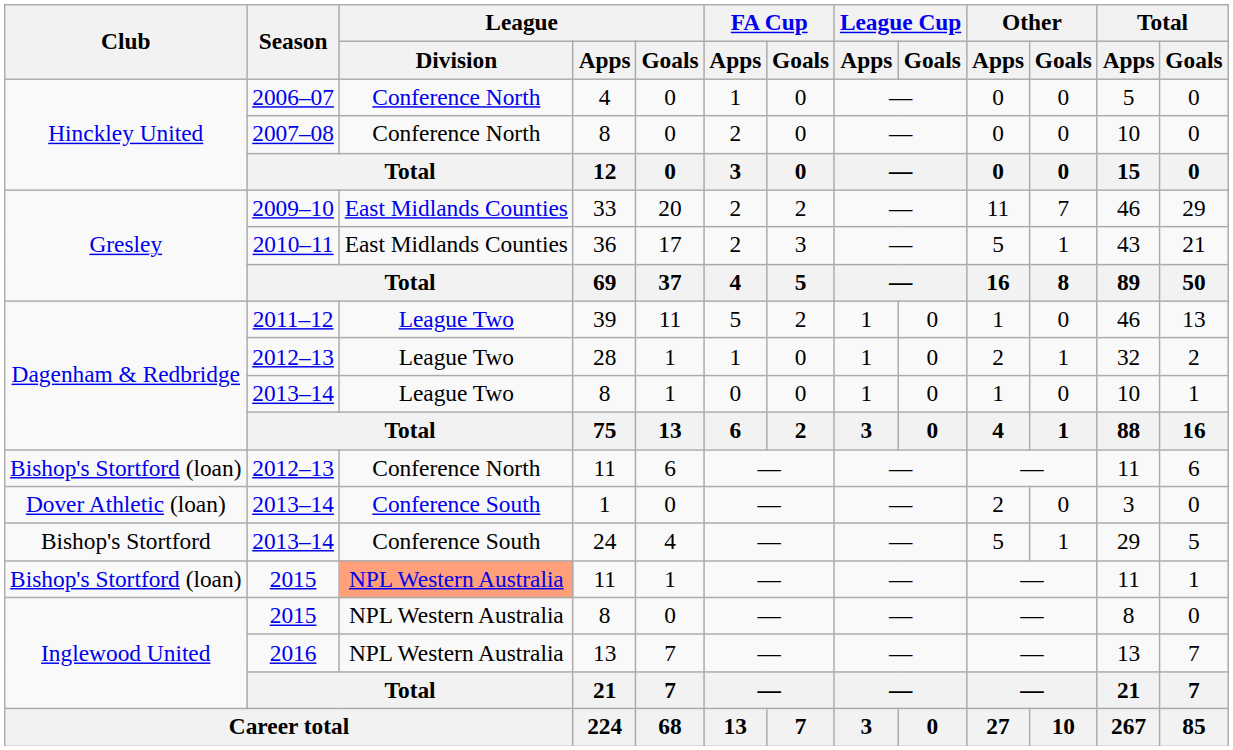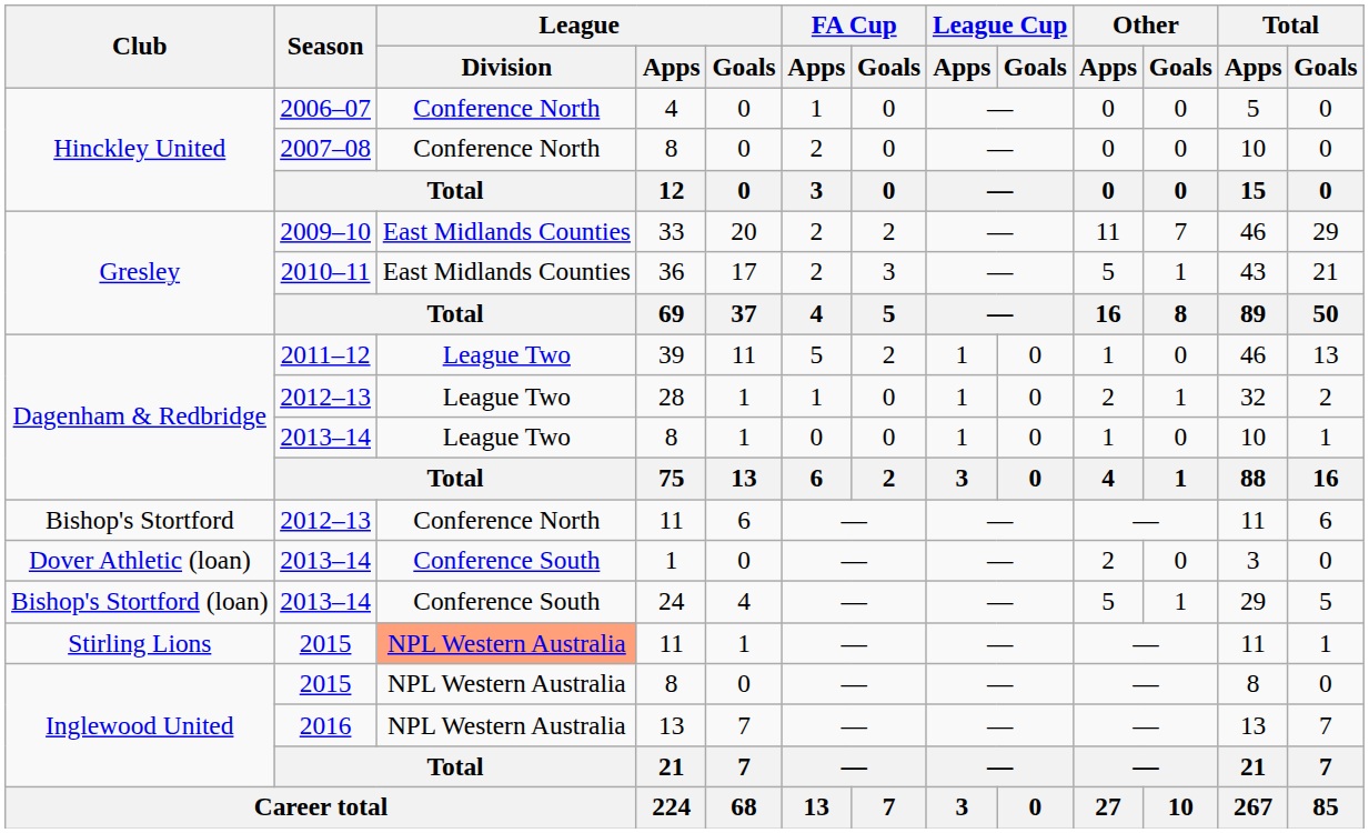 <table class="wikitable" style="text-align: center;">
 <tr>
 <th rowspan="2">Club</th>
 <th rowspan="2">Season</th>
 <th colspan="3">League</th>
 <th colspan="2"><a href='#'>FA Cup</a></th>
 <th colspan="2"><a href='#'>League Cup</a></th>
 <th colspan="2">Other</th>
 <th colspan="2">Total</th>
 </tr>
 <tr>
 <th>Division</th>
 <th>Apps</th>
 <th>Goals</th>
 <th>Apps</th>
 <th>Goals</th>
 <th>Apps</th>
 <th>Goals</th>
 <th>Apps</th>
 <th>Goals</th>
 <th>Apps</th>
 <th>Goals</th>
 </tr>
 <tr>
 <td rowspan="3"><a href='#'>Hinckley United</a></td>
 <td><a href='#'>2006–07</a></td>
 <td><a href='#'>Conference North</a></td>
 <td>4</td>
 <td>0</td>
 <td>1</td>
 <td>0</td>
 <td colspan="2">—</td>
 <td>0</td>
 <td>0</td>
 <td>5</td>
 <td>0</td>
 </tr>
 <tr>
 <td><a href='#'>2007–08</a></td>
 <td>Conference North</td>
 <td>8</td>
 <td>0</td>
 <td>2</td>
 <td>0</td>
 <td colspan="2">—</td>
 <td>0</td>
 <td>0</td>
 <td>10</td>
 <td>0</td>
 </tr>
 <tr>
 <th colspan="2">Total</th>
 <th>12</th>
 <th>0</th>
 <th>3</th>
 <th>0</th>
 <th colspan="2">—</th>
 <th>0</th>
 <th>0</th>
 <th>15</th>
 <th>0</th>
 </tr>
 <tr>
 <td rowspan="3"><a href='#'>Gresley</a></td>
 <td><a href='#'>2009–10</a></td>
 <td><a href='#'>East Midlands Counties</a></td>
 <td>33</td>
 <td>20</td>
 <td>2</td>
 <td>2</td>
 <td colspan="2">—</td>
 <td>11</td>
 <td>7</td>
 <td>46</td>
 <td>29</td>
 </tr>
 <tr>
 <td><a href='#'>2010–11</a></td>
 <td>East Midlands Counties</td>
 <td>36</td>
 <td>17</td>
 <td>2</td>
 <td>3</td>
 <td colspan="2">—</td>
 <td>5</td>
 <td>1</td>
 <td>43</td>
 <td>21</td>
 </tr>
 <tr>
 <th colspan="2">Total</th>
 <th>69</th>
 <th>37</th>
 <th>4</th>
 <th>5</th>
 <th colspan="2">—</th>
 <th>16</th>
 <th>8</th>
 <th>89</th>
 <th>50</th>
 </tr>
 <tr>
 <td rowspan="4"><a href='#'>Dagenham & Redbridge</a></td>
 <td><a href='#'>2011–12</a></td>
 <td><a href='#'>League Two</a></td>
 <td>39</td>
 <td>11</td>
 <td>5</td>
 <td>2</td>
 <td>1</td>
 <td>0</td>
 <td>1</td>
 <td>0</td>
 <td>46</td>
 <td>13</td>
 </tr>
 <tr>
 <td><a href='#'>2012–13</a></td>
 <td>League Two</td>
 <td>28</td>
 <td>1</td>
 <td>1</td>
 <td>0</td>
 <td>1</td>
 <td>0</td>
 <td>2</td>
 <td>1</td>
 <td>32</td>
 <td>2</td>
 </tr>
 <tr>
 <td><a href='#'>2013–14</a></td>
 <td>League Two</td>
 <td>8</td>
 <td>1</td>
 <td>0</td>
 <td>0</td>
 <td>1</td>
 <td>0</td>
 <td>1</td>
 <td>0</td>
 <td>10</td>
 <td>1</td>
 </tr>
 <tr>
 <th colspan="2">Total</th>
 <th>75</th>
 <th>13</th>
 <th>6</th>
 <th>2</th>
 <th>3</th>
 <th>0</th>
 <th>4</th>
 <th>1</th>
 <th>88</th>
 <th>16</th>
 </tr>
 <tr>
-<td><a href='#'>Bishop's Stortford</a> (loan)</td>
+<td>Bishop's Stortford</td>
 <td><a href='#'>2012–13</a></td>
 <td>Conference North</td>
 <td>11</td>
 <td>6</td>
 <td colspan="2">—</td>
 <td colspan="2">—</td>
 <td colspan="2">—</td>
 <td>11</td>
 <td>6</td>
 </tr>
 <tr>
 <td><a href='#'>Dover Athletic</a> (loan)</td>
 <td><a href='#'>2013–14</a></td>
 <td><a href='#'>Conference South</a></td>
 <td>1</td>
 <td>0</td>
 <td colspan="2">—</td>
 <td colspan="2">—</td>
 <td>2</td>
 <td>0</td>
 <td>3</td>
 <td>0</td>
 </tr>
 <tr>
-<td>Bishop's Stortford</td>
+<td><a href='#'>Bishop's Stortford</a> (loan)</td>
 <td><a href='#'>2013–14</a></td>
 <td>Conference South</td>
 <td>24</td>
 <td>4</td>
 <td colspan="2">—</td>
 <td colspan="2">—</td>
 <td>5</td>
 <td>1</td>
 <td>29</td>
 <td>5</td>
 </tr>
 <tr>
-<td><a href='#'>Bishop's Stortford</a> (loan)</td>
+<td><a href='#'>Stirling Lions</a></td>
 <td><a href='#'>2015</a></td>
 <td style="background: lightsalmon;"><a href='#'>NPL Western Australia</a></td>
 <td>11</td>
 <td>1</td>
 <td colspan="2">—</td>
 <td colspan="2">—</td>
 <td colspan="2">—</td>
 <td>11</td>
 <td>1</td>
 </tr>
 <tr>
 <td rowspan="3"><a href='#'>Inglewood United</a></td>
 <td><a href='#'>2015</a></td>
 <td>NPL Western Australia</td>
 <td>8</td>
 <td>0</td>
 <td colspan="2">—</td>
 <td colspan="2">—</td>
 <td colspan="2">—</td>
 <td>8</td>
 <td>0</td>
 </tr>
 <tr>
 <td><a href='#'>2016</a></td>
 <td>NPL Western Australia</td>
 <td>13</td>
 <td>7</td>
 <td colspan="2">—</td>
 <td colspan="2">—</td>
 <td colspan="2">—</td>
 <td>13</td>
 <td>7</td>
 </tr>
 <tr>
 <th colspan="2">Total</th>
 <th>21</th>
 <th>7</th>
 <th colspan="2">—</th>
 <th colspan="2">—</th>
 <th colspan="2">—</th>
 <th>21</th>
 <th>7</th>
 </tr>
 <tr>
 <th colspan="3">Career total</th>
 <th>224</th>
 <th>68</th>
 <th>13</th>
 <th>7</th>
 <th>3</th>
 <th>0</th>
 <th>27</th>
 <th>10</th>
 <th>267</th>
 <th>85</th>
 </tr>
 </table>
